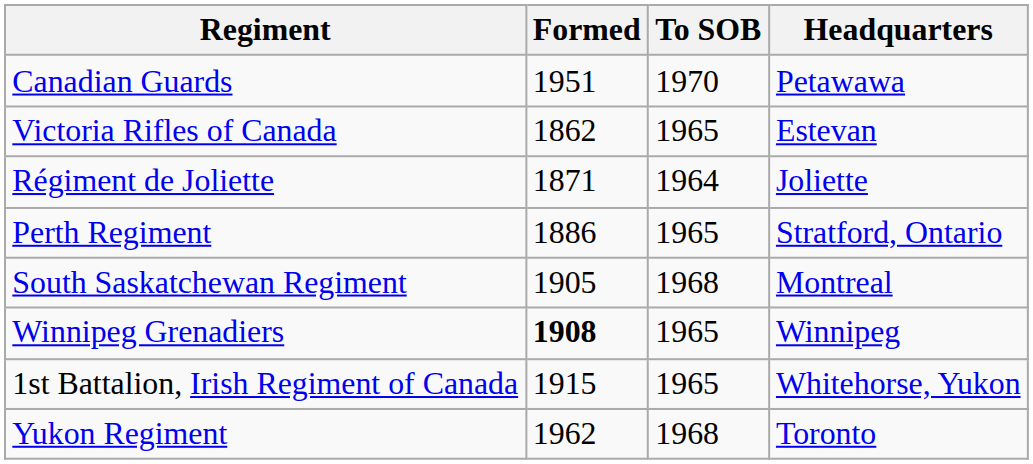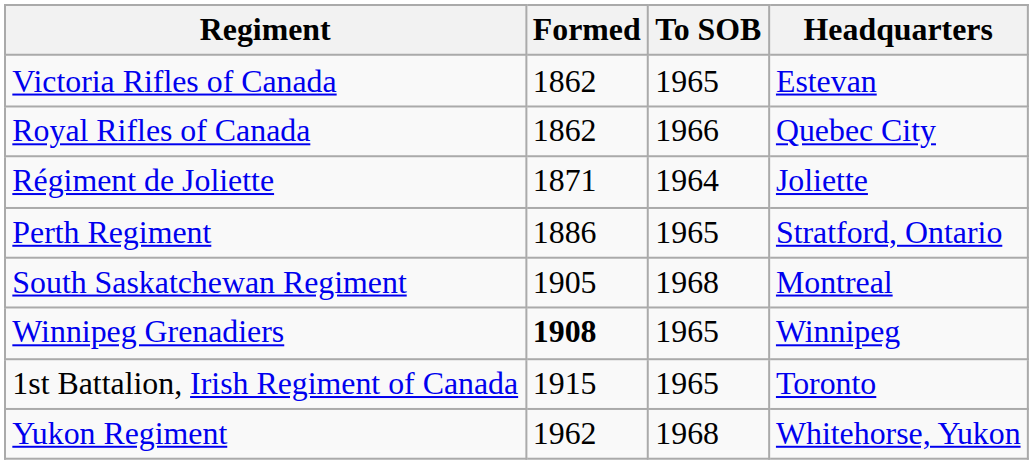 <table class=wikitable>
 <tr>
 <th>Regiment</th>
 <th>Formed</th>
 <th>To SOB</th>
 <th>Headquarters</th>
 </tr>
 <tr>
-<td><a href='#'>Canadian Guards</a></td>
-<td>1951</td>
-<td>1970</td>
-<td><a href='#'>Petawawa</a></td>
-</tr>
-<tr>
 <td><a href='#'>Victoria Rifles of Canada</a></td>
 <td>1862</td>
 <td>1965</td>
 <td><a href='#'>Estevan</a></td>
+</tr>
+<tr>
+<td><a href='#'>Royal Rifles of Canada</a></td>
+<td>1862</td>
+<td>1966</td>
+<td><a href='#'>Quebec City</a></td>
 </tr>
 <tr>
 <td><a href='#'>Régiment de Joliette</a></td>
 <td>1871</td>
 <td>1964</td>
 <td><a href='#'>Joliette</a></td>
 </tr>
 <tr>
 <td><a href='#'>Perth Regiment</a></td>
 <td>1886</td>
 <td>1965</td>
 <td><a href='#'>Stratford, Ontario</a></td>
 </tr>
 <tr>
 <td><a href='#'>South Saskatchewan Regiment</a></td>
 <td>1905</td>
 <td>1968</td>
 <td><a href='#'>Montreal</a></td>
 </tr>
 <tr>
 <td><a href='#'>Winnipeg Grenadiers</a></td>
 <td><strong>1908</strong></td>
 <td>1965</td>
 <td><a href='#'>Winnipeg</a></td>
 </tr>
 <tr>
 <td>1st Battalion, <a href='#'>Irish Regiment of Canada</a></td>
 <td>1915</td>
 <td>1965</td>
-<td><a href='#'>Whitehorse, Yukon</a></td>
+<td><a href='#'>Toronto</a></td>
 </tr>
 <tr>
 <td><a href='#'>Yukon Regiment</a></td>
 <td>1962</td>
 <td>1968</td>
-<td><a href='#'>Toronto</a></td>
+<td><a href='#'>Whitehorse, Yukon</a></td>
 </tr>
 </table>
